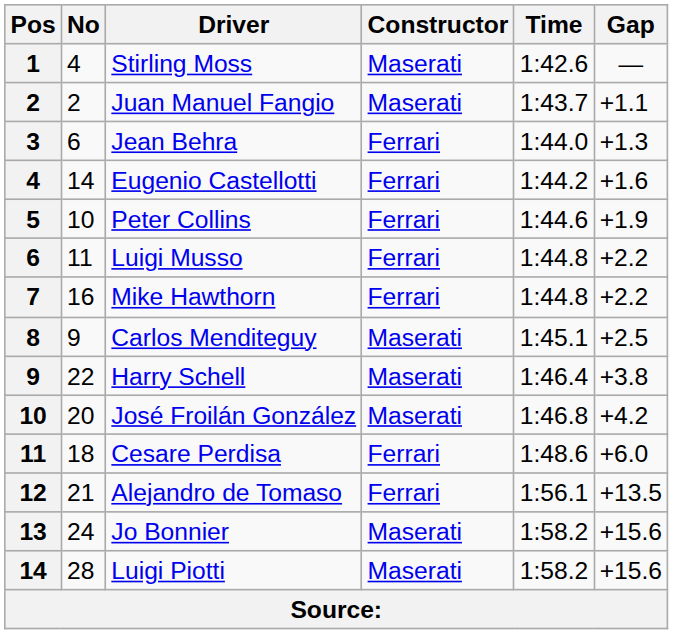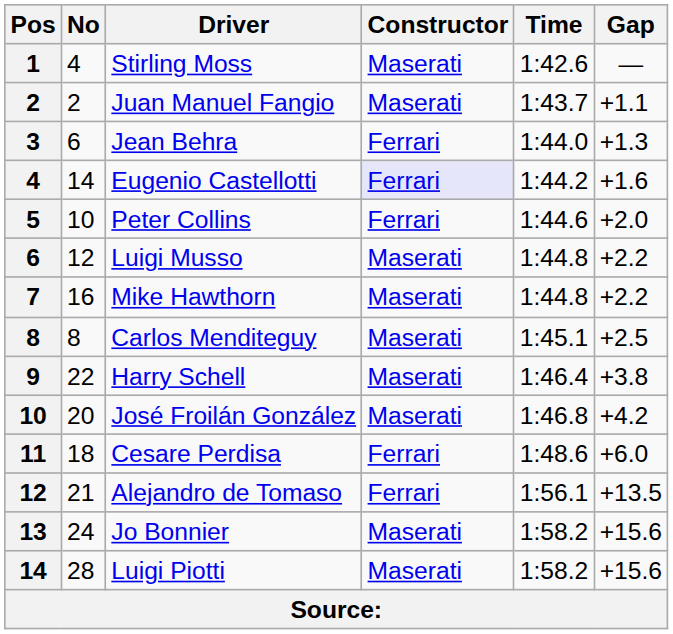 <table class="wikitable sortable" style="font-size: 95%">
 <tr>
 <th>Pos</th>
 <th>No</th>
 <th>Driver</th>
 <th>Constructor</th>
 <th>Time</th>
 <th>Gap</th>
 </tr>
 <tr>
 <th>1</th>
 <td>4</td>
 <td> <a href='#'>Stirling Moss</a></td>
 <td><a href='#'>Maserati</a></td>
 <td>1:42.6</td>
 <td align="center">—</td>
 </tr>
 <tr>
 <th>2</th>
 <td>2</td>
 <td> <a href='#'>Juan Manuel Fangio</a></td>
 <td><a href='#'>Maserati</a></td>
 <td>1:43.7</td>
 <td>+1.1</td>
 </tr>
 <tr>
 <th>3</th>
 <td>6</td>
 <td> <a href='#'>Jean Behra</a></td>
 <td><a href='#'>Ferrari</a></td>
 <td>1:44.0</td>
 <td>+1.3</td>
 </tr>
 <tr>
 <th>4</th>
 <td>14</td>
 <td> <a href='#'>Eugenio Castellotti</a></td>
-<td><a href='#'>Ferrari</a></td>
+<td style="background: lavender;"><a href='#'>Ferrari</a></td>
 <td>1:44.2</td>
 <td>+1.6</td>
 </tr>
 <tr>
 <th>5</th>
 <td>10</td>
 <td> <a href='#'>Peter Collins</a></td>
 <td><a href='#'>Ferrari</a></td>
 <td>1:44.6</td>
-<td>+1.9</td>
+<td>+2.0</td>
 </tr>
 <tr>
 <th>6</th>
-<td>11</td>
+<td>12</td>
 <td> <a href='#'>Luigi Musso</a></td>
-<td><a href='#'>Ferrari</a></td>
+<td><a href='#'>Maserati</a></td>
 <td>1:44.8</td>
 <td>+2.2</td>
 </tr>
 <tr>
 <th>7</th>
 <td>16</td>
 <td> <a href='#'>Mike Hawthorn</a></td>
-<td><a href='#'>Ferrari</a></td>
+<td><a href='#'>Maserati</a></td>
 <td>1:44.8</td>
 <td>+2.2</td>
 </tr>
 <tr>
 <th>8</th>
-<td>9</td>
+<td>8</td>
 <td> <a href='#'>Carlos Menditeguy</a></td>
 <td><a href='#'>Maserati</a></td>
 <td>1:45.1</td>
 <td>+2.5</td>
 </tr>
 <tr>
 <th>9</th>
 <td>22</td>
 <td> <a href='#'>Harry Schell</a></td>
 <td><a href='#'>Maserati</a></td>
 <td>1:46.4</td>
 <td>+3.8</td>
 </tr>
 <tr>
 <th>10</th>
 <td>20</td>
 <td> <a href='#'>José Froilán González</a></td>
 <td><a href='#'>Maserati</a></td>
 <td>1:46.8</td>
 <td>+4.2</td>
 </tr>
 <tr>
 <th>11</th>
 <td>18</td>
 <td> <a href='#'>Cesare Perdisa</a></td>
 <td><a href='#'>Ferrari</a></td>
 <td>1:48.6</td>
 <td>+6.0</td>
 </tr>
 <tr>
 <th>12</th>
 <td>21</td>
 <td> <a href='#'>Alejandro de Tomaso</a></td>
 <td><a href='#'>Ferrari</a></td>
 <td>1:56.1</td>
 <td>+13.5</td>
 </tr>
 <tr>
 <th>13</th>
 <td>24</td>
 <td> <a href='#'>Jo Bonnier</a></td>
 <td><a href='#'>Maserati</a></td>
 <td>1:58.2</td>
 <td>+15.6</td>
 </tr>
 <tr>
 <th>14</th>
 <td>28</td>
 <td> <a href='#'>Luigi Piotti</a></td>
 <td><a href='#'>Maserati</a></td>
 <td>1:58.2</td>
 <td>+15.6</td>
 </tr>
 <tr>
 <th colspan="6">Source:</th>
 </tr>
 </table>
